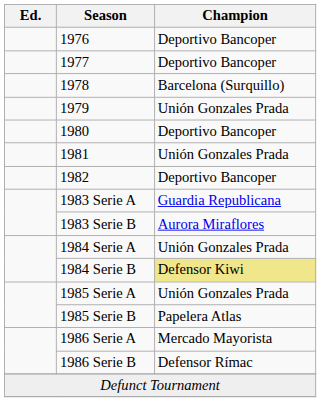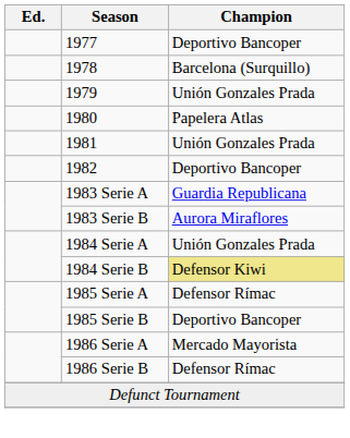 <table class="wikitable sortable">
 <tr>
 <th width=px>Ed.</th>
 <th width=100px>Season</th>
 <th width=170px>Champion</th>
-</tr>
-<tr>
-<td></td>
-<td>1976</td>
-<td>Deportivo Bancoper</td>
 </tr>
 <tr>
 <td></td>
 <td>1977</td>
 <td>Deportivo Bancoper</td>
 </tr>
 <tr>
 <td></td>
 <td>1978</td>
 <td>Barcelona (Surquillo)</td>
 </tr>
 <tr>
 <td></td>
 <td>1979</td>
 <td>Unión Gonzales Prada</td>
 </tr>
 <tr>
 <td></td>
 <td>1980</td>
-<td>Deportivo Bancoper</td>
+<td>Papelera Atlas</td>
 </tr>
 <tr>
 <td></td>
 <td>1981</td>
 <td>Unión Gonzales Prada</td>
 </tr>
 <tr>
 <td></td>
 <td>1982</td>
 <td>Deportivo Bancoper</td>
 </tr>
 <tr>
 <td rowspan=2 width=50></td>
 <td width=50>1983 Serie A</td>
 <td><a href='#'>Guardia Republicana</a></td>
 </tr>
 <tr>
 <td>1983 Serie B</td>
 <td><a href='#'>Aurora Miraflores</a></td>
 </tr>
 <tr>
 <td rowspan=2 width=50></td>
 <td width=50>1984 Serie A</td>
 <td>Unión Gonzales Prada</td>
 </tr>
 <tr>
 <td>1984 Serie B</td>
 <td style="background: khaki;">Defensor Kiwi</td>
 </tr>
 <tr>
 <td rowspan=2 width=50></td>
 <td width=50>1985 Serie A</td>
-<td>Unión Gonzales Prada</td>
+<td>Defensor Rímac</td>
 </tr>
 <tr>
 <td>1985 Serie B</td>
-<td>Papelera Atlas</td>
+<td>Deportivo Bancoper</td>
 </tr>
 <tr>
 <td rowspan=2 width=50></td>
 <td width=50>1986 Serie A</td>
 <td>Mercado Mayorista</td>
 </tr>
 <tr>
 <td>1986 Serie B</td>
 <td>Defensor Rímac</td>
 </tr>
 <tr>
 </tr>
 <tr bgcolor=#efefef>
 <td colspan="3" style="text-align:center;"><em>Defunct Tournament</em></td>
 </tr>
 <tr>
 </tr>
 </table>
